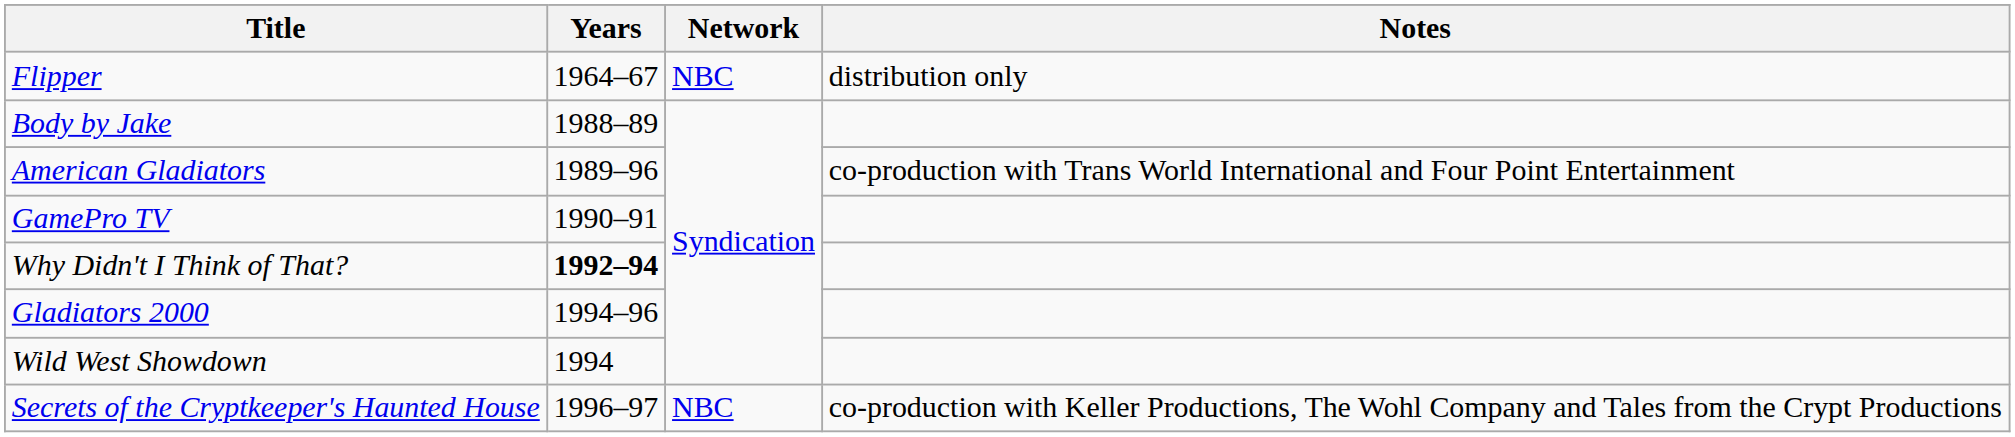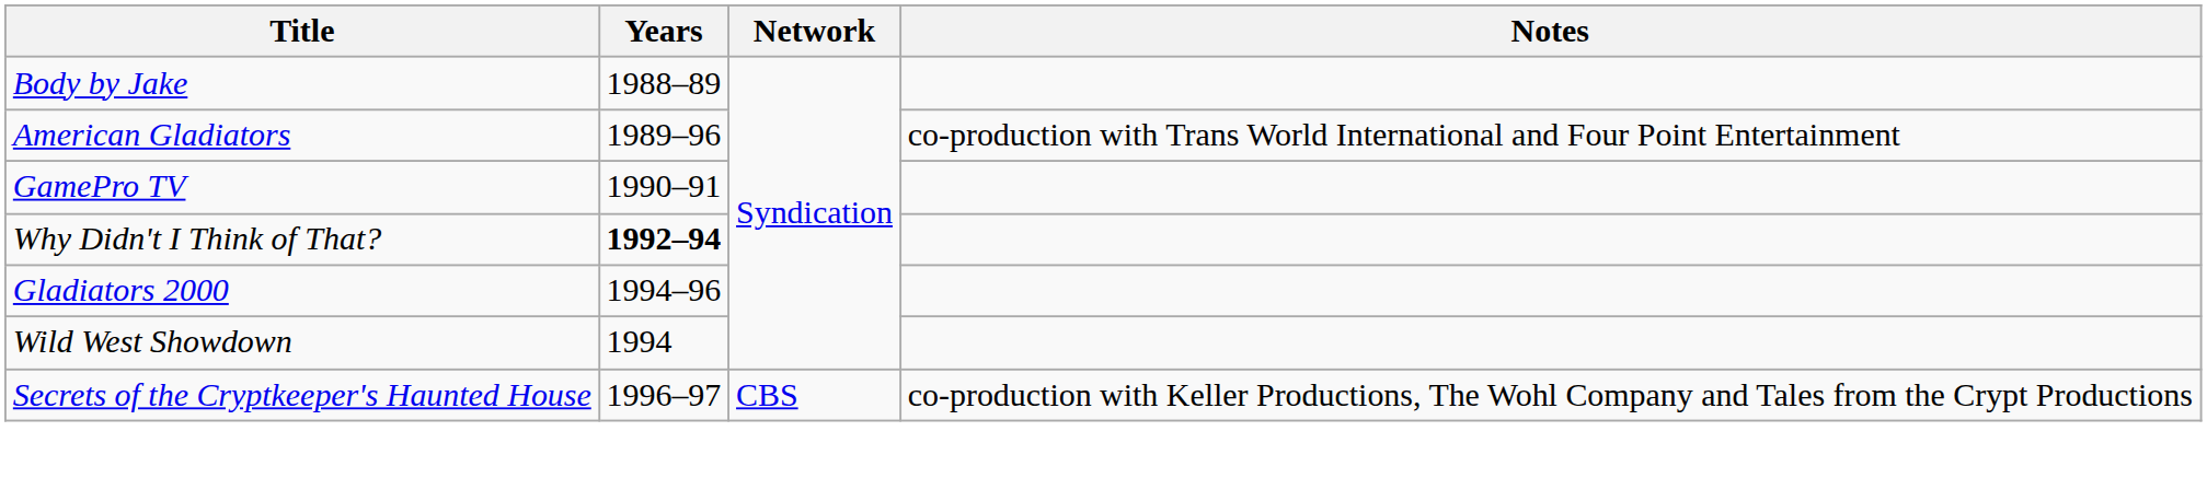 <table class="wikitable sortable">
 <tr>
 <th>Title</th>
 <th>Years</th>
 <th>Network</th>
 <th>Notes</th>
-</tr>
-<tr>
-<td><em><a href='#'>Flipper</a></em></td>
-<td>1964–67</td>
-<td><a href='#'>NBC</a></td>
-<td>distribution only</td>
 </tr>
 <tr>
 <td><em><a href='#'>Body by Jake</a></em></td>
 <td>1988–89</td>
 <td rowspan="6"><a href='#'>Syndication</a></td>
 <td></td>
 </tr>
 <tr>
 <td><em><a href='#'>American Gladiators</a></em></td>
 <td>1989–96</td>
 <td>co-production with Trans World International and Four Point Entertainment</td>
 </tr>
 <tr>
 <td><em><a href='#'>GamePro TV</a></em></td>
 <td>1990–91</td>
 <td></td>
 </tr>
 <tr>
 <td><em>Why Didn't I Think of That?</em></td>
 <td><strong>1992–94</strong></td>
 <td></td>
 </tr>
 <tr>
 <td><em><a href='#'>Gladiators 2000</a></em></td>
 <td>1994–96</td>
 <td></td>
 </tr>
 <tr>
 <td><em>Wild West Showdown</em></td>
 <td>1994</td>
 <td></td>
 </tr>
 <tr>
 <td><em><a href='#'>Secrets of the Cryptkeeper's Haunted House</a></em></td>
 <td>1996–97</td>
-<td><a href='#'>NBC</a></td>
+<td><a href='#'>CBS</a></td>
 <td>co-production with Keller Productions, The Wohl Company and Tales from the Crypt Productions</td>
 </tr>
 </table>
